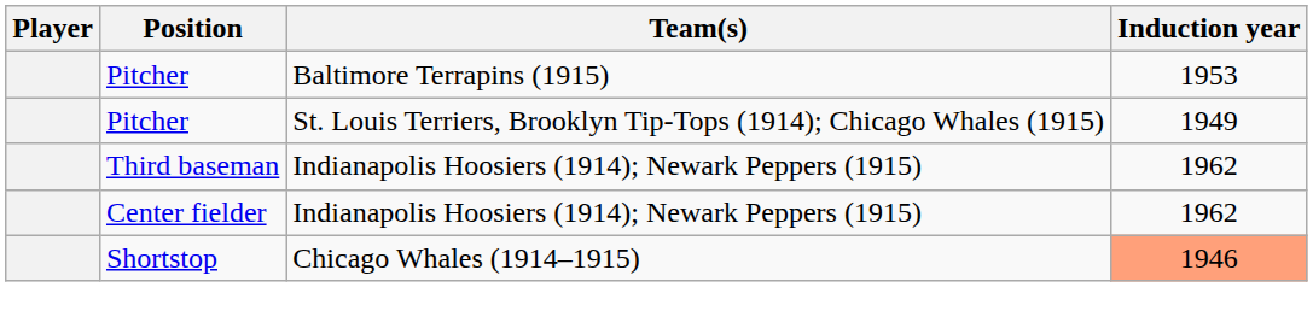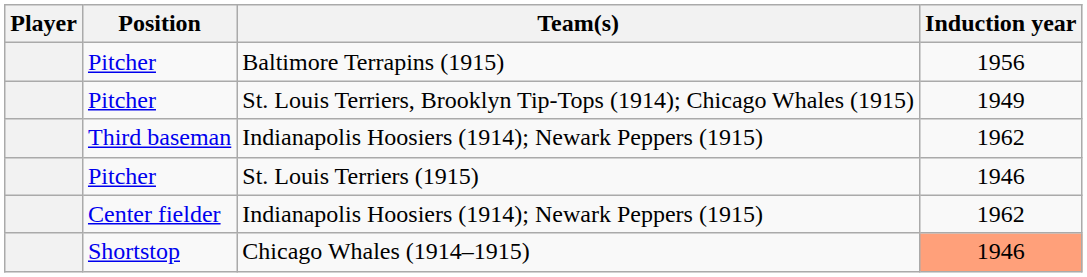 <table class="wikitable sortable plainrowheaders">
 <tr>
 <th scope="col">Player</th>
 <th scope="col">Position</th>
 <th scope="col">Team(s)</th>
 <th scope="col">Induction year</th>
 </tr>
 <tr>
 <th scope="row"></th>
 <td><a href='#'>Pitcher</a></td>
 <td>Baltimore Terrapins (1915)</td>
-<td align=center>1953</td>
+<td align=center>1956</td>
 </tr>
 <tr>
 <th scope="row"></th>
 <td><a href='#'>Pitcher</a></td>
 <td>St. Louis Terriers, Brooklyn Tip-Tops (1914); Chicago Whales (1915)</td>
 <td align=center>1949</td>
 </tr>
 <tr>
 <th scope="row"></th>
 <td><a href='#'>Third baseman</a></td>
 <td>Indianapolis Hoosiers (1914); Newark Peppers (1915)</td>
 <td align=center>1962</td>
 </tr>
 <tr>
 <th scope="row"></th>
+<td><a href='#'>Pitcher</a></td>
+<td>St. Louis Terriers (1915)</td>
+<td align=center>1946</td>
+</tr>
+<tr>
+<th scope="row"></th>
 <td><a href='#'>Center fielder</a></td>
 <td>Indianapolis Hoosiers (1914); Newark Peppers (1915)</td>
 <td align=center>1962</td>
 </tr>
 <tr>
 <th scope="row"></th>
 <td><a href='#'>Shortstop</a></td>
 <td>Chicago Whales (1914–1915)</td>
 <td align=center style="background: lightsalmon;">1946</td>
 </tr>
 </table>
